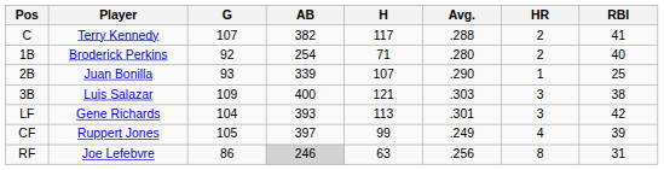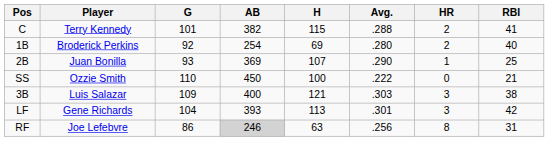 <table class="wikitable sortable">
 <tr>
 <th bgcolor="#DDDDFF" width="5%">Pos</th>
 <th bgcolor="#DDDDFF" width="16%">Player</th>
 <th bgcolor="#DDDDFF" width="9%">G</th>
 <th bgcolor="#DDDDFF" width="9%">AB</th>
 <th bgcolor="#DDDDFF" width="9%">H</th>
 <th bgcolor="#DDDDFF" width="9%">Avg.</th>
 <th bgcolor="#DDDDFF" width="9%">HR</th>
 <th bgcolor="#DDDDFF" width="9%">RBI</th>
 </tr>
 <tr align="center">
 <td>C</td>
 <td><a href='#'>Terry Kennedy</a></td>
-<td>107</td>
+<td>101</td>
 <td>382</td>
-<td>117</td>
+<td>115</td>
 <td>.288</td>
 <td>2</td>
 <td>41</td>
 </tr>
 <tr align="center">
 <td>1B</td>
 <td><a href='#'>Broderick Perkins</a></td>
 <td>92</td>
 <td>254</td>
-<td>71</td>
+<td>69</td>
 <td>.280</td>
 <td>2</td>
 <td>40</td>
 </tr>
 <tr align="center">
 <td>2B</td>
 <td><a href='#'>Juan Bonilla</a></td>
 <td>93</td>
-<td>339</td>
+<td>369</td>
 <td>107</td>
 <td>.290</td>
 <td>1</td>
 <td>25</td>
+</tr>
+<tr align="center">
+<td>SS</td>
+<td><a href='#'>Ozzie Smith</a></td>
+<td>110</td>
+<td>450</td>
+<td>100</td>
+<td>.222</td>
+<td>0</td>
+<td>21</td>
 </tr>
 <tr align="center">
 <td>3B</td>
 <td><a href='#'>Luis Salazar</a></td>
 <td>109</td>
 <td>400</td>
 <td>121</td>
 <td>.303</td>
 <td>3</td>
 <td>38</td>
 </tr>
 <tr align=center>
 <td>LF</td>
 <td><a href='#'>Gene Richards</a></td>
 <td>104</td>
 <td>393</td>
 <td>113</td>
 <td>.301</td>
 <td>3</td>
 <td>42</td>
 </tr>
-<tr align="center">
-<td>CF</td>
-<td><a href='#'>Ruppert Jones</a></td>
-<td>105</td>
-<td>397</td>
-<td>99</td>
-<td>.249</td>
-<td>4</td>
-<td>39</td>
-</tr>
 <tr align=center>
 <td>RF</td>
 <td><a href='#'>Joe Lefebvre</a></td>
 <td>86</td>
 <td style="background: lightgrey;">246</td>
 <td>63</td>
 <td>.256</td>
 <td>8</td>
 <td>31</td>
 </tr>
 </table>
